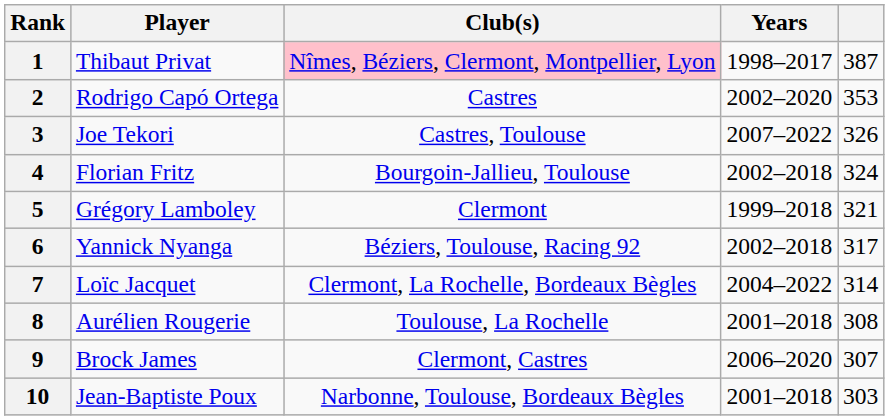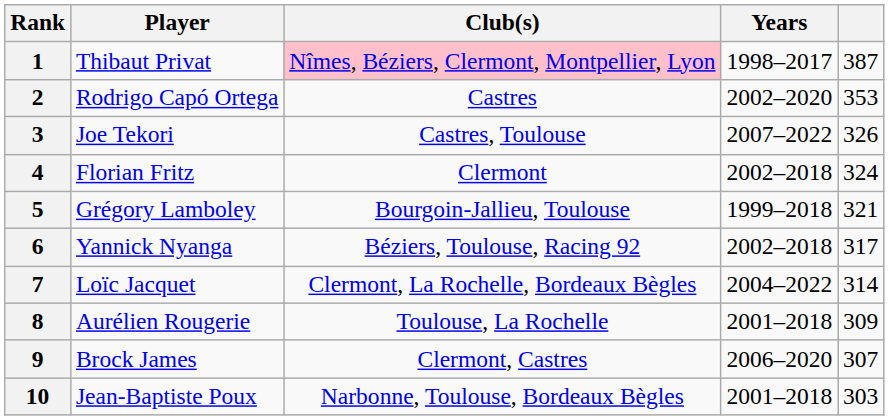 <table class="wikitable sortable" style="text-align:center;">
 <tr>
 <th>Rank</th>
 <th>Player</th>
 <th>Club(s)</th>
 <th>Years</th>
 <th></th>
 </tr>
 <tr>
 <th>1</th>
 <td align=left> <a href='#'>Thibaut Privat</a></td>
 <td style="background: pink;"><a href='#'>Nîmes</a>, <a href='#'>Béziers</a>, <a href='#'>Clermont</a>, <a href='#'>Montpellier</a>, <a href='#'>Lyon</a></td>
 <td>1998–2017</td>
 <td>387</td>
 </tr>
 <tr>
 <th>2</th>
 <td align=left> <a href='#'>Rodrigo Capó Ortega</a></td>
 <td><a href='#'>Castres</a></td>
 <td>2002–2020</td>
 <td>353</td>
 </tr>
 <tr>
 <th>3</th>
 <td align=left> <a href='#'>Joe Tekori</a></td>
 <td><a href='#'>Castres</a>, <a href='#'>Toulouse</a></td>
 <td>2007–2022</td>
 <td>326</td>
 </tr>
 <tr>
 <th>4</th>
 <td align=left> <a href='#'>Florian Fritz</a></td>
-<td><a href='#'>Bourgoin-Jallieu</a>, <a href='#'>Toulouse</a></td>
+<td><a href='#'>Clermont</a></td>
 <td>2002–2018</td>
 <td>324</td>
 </tr>
 <tr>
 <th>5</th>
 <td align=left> <a href='#'>Grégory Lamboley</a></td>
-<td><a href='#'>Clermont</a></td>
+<td><a href='#'>Bourgoin-Jallieu</a>, <a href='#'>Toulouse</a></td>
 <td>1999–2018</td>
 <td>321</td>
 </tr>
 <tr>
 <th>6</th>
 <td align=left> <a href='#'>Yannick Nyanga</a></td>
 <td><a href='#'>Béziers</a>, <a href='#'>Toulouse</a>, <a href='#'>Racing 92</a></td>
 <td>2002–2018</td>
 <td>317</td>
 </tr>
 <tr>
 <th>7</th>
 <td align=left> <a href='#'>Loïc Jacquet</a></td>
 <td><a href='#'>Clermont</a>, <a href='#'>La Rochelle</a>, <a href='#'>Bordeaux Bègles</a></td>
 <td>2004–2022</td>
 <td>314</td>
 </tr>
 <tr>
 <th>8</th>
 <td align=left> <a href='#'>Aurélien Rougerie</a></td>
 <td><a href='#'>Toulouse</a>, <a href='#'>La Rochelle</a></td>
 <td>2001–2018</td>
-<td>308</td>
+<td>309</td>
 </tr>
 <tr>
 <th>9</th>
 <td align=left> <a href='#'>Brock James</a></td>
 <td><a href='#'>Clermont</a>, <a href='#'>Castres</a></td>
 <td>2006–2020</td>
 <td>307</td>
 </tr>
 <tr>
 <th>10</th>
 <td align=left> <a href='#'>Jean-Baptiste Poux</a></td>
 <td><a href='#'>Narbonne</a>, <a href='#'>Toulouse</a>, <a href='#'>Bordeaux Bègles</a></td>
 <td>2001–2018</td>
 <td>303</td>
 </tr>
 </table>
